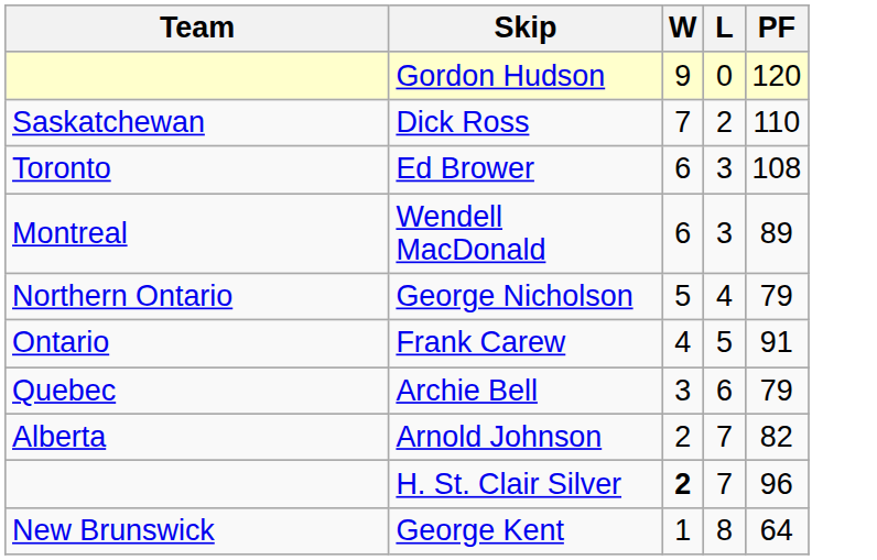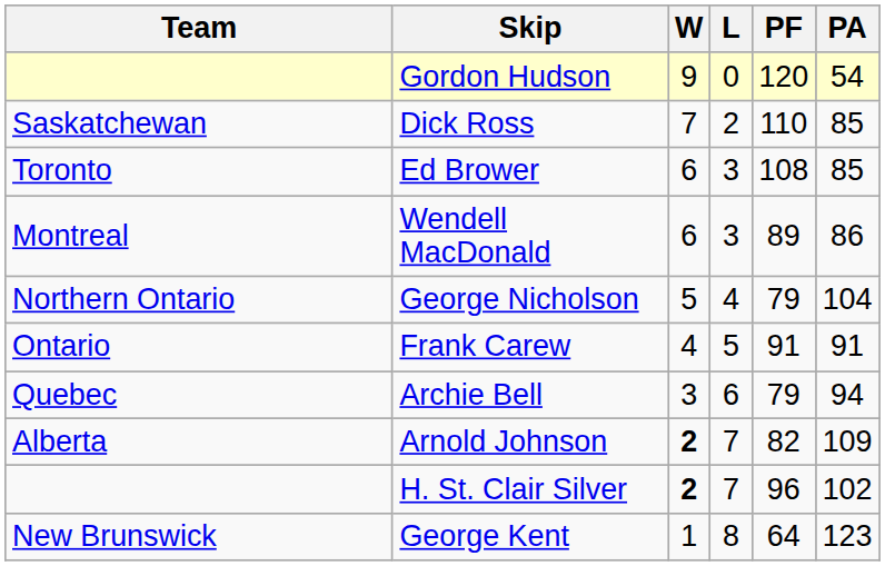 <table class=wikitable style="text-align:center;">
 <tr>
 <th bgcolor="#efefef" width="200">Team</th>
 <th bgcolor="#efefef" width="140">Skip</th>
 <th bgcolor="#efefef" width="15">W</th>
 <th bgcolor="#efefef" width="15">L</th>
 <th bgcolor="#efefef" width="15">PF</th>
+<th bgcolor="#efefef" width="15">PA</th>
 </tr>
 <tr bgcolor=#ffffcc>
 <td style="text-align:left;"></td>
 <td style="text-align:left;"><a href='#'>Gordon Hudson</a></td>
 <td>9</td>
 <td>0</td>
 <td>120</td>
+<td>54</td>
 </tr>
 <tr>
 <td style="text-align:left;"><a href='#'>Saskatchewan</a></td>
 <td style="text-align:left;"><a href='#'>Dick Ross</a></td>
 <td>7</td>
 <td>2</td>
 <td>110</td>
+<td>85</td>
 </tr>
 <tr>
 <td style="text-align:left;"><a href='#'>Toronto</a></td>
 <td style="text-align:left;"><a href='#'>Ed Brower</a></td>
 <td>6</td>
 <td>3</td>
 <td>108</td>
+<td>85</td>
 </tr>
 <tr>
 <td style="text-align:left;"><a href='#'>Montreal</a></td>
 <td style="text-align:left;"><a href='#'>Wendell MacDonald</a></td>
 <td>6</td>
 <td>3</td>
 <td>89</td>
+<td>86</td>
 </tr>
 <tr>
 <td style="text-align:left;"><a href='#'>Northern Ontario</a></td>
 <td style="text-align:left;"><a href='#'>George Nicholson</a></td>
 <td>5</td>
 <td>4</td>
 <td>79</td>
+<td>104</td>
 </tr>
 <tr>
 <td style="text-align:left;"><a href='#'>Ontario</a></td>
 <td style="text-align:left;"><a href='#'>Frank Carew</a></td>
 <td>4</td>
 <td>5</td>
+<td>91</td>
 <td>91</td>
 </tr>
 <tr>
 <td style="text-align:left;"><a href='#'>Quebec</a></td>
 <td style="text-align:left;"><a href='#'>Archie Bell</a></td>
 <td>3</td>
 <td>6</td>
 <td>79</td>
+<td>94</td>
 </tr>
 <tr>
 <td style="text-align:left;"><a href='#'>Alberta</a></td>
 <td style="text-align:left;"><a href='#'>Arnold Johnson</a></td>
-<td>2</td>
+<td><strong>2</strong></td>
 <td>7</td>
 <td>82</td>
+<td>109</td>
 </tr>
 <tr>
 <td style="text-align:left;"></td>
 <td style="text-align:left;"><a href='#'>H. St. Clair Silver</a></td>
 <td><strong>2</strong></td>
 <td>7</td>
 <td>96</td>
+<td>102</td>
 </tr>
 <tr>
 <td style="text-align:left;"><a href='#'>New Brunswick</a></td>
 <td style="text-align:left;"><a href='#'>George Kent</a></td>
 <td>1</td>
 <td>8</td>
 <td>64</td>
+<td>123</td>
 </tr>
 </table>
